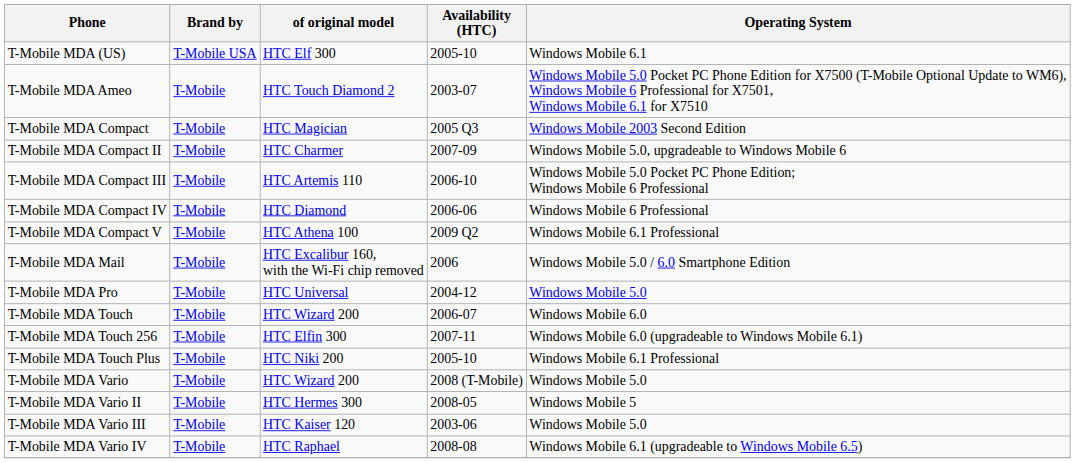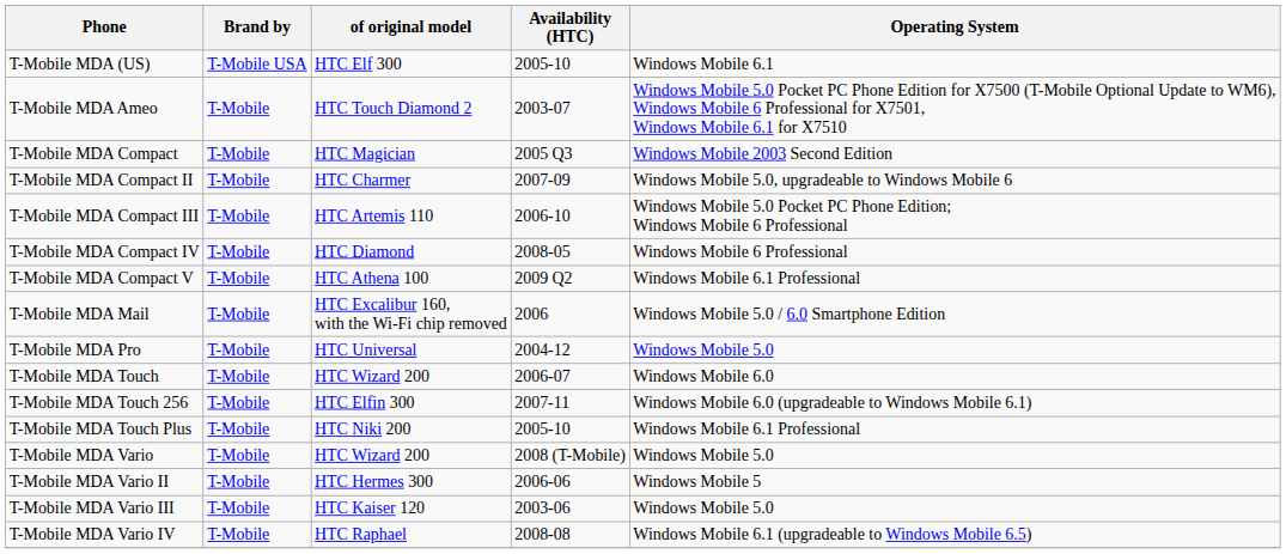 <table class="wikitable sortable">
 <tr>
 </tr>
 <tr>
 <th>Phone</th>
 <th>Brand by</th>
 <th>of original model</th>
 <th>Availability<br>(HTC)</th>
 <th>Operating System</th>
 </tr>
 <tr>
 <td>T-Mobile MDA (US)</td>
 <td nowrap><a href='#'>T-Mobile USA</a></td>
 <td><a href='#'>HTC Elf</a> 300</td>
 <td>2005-10</td>
 <td>Windows Mobile 6.1</td>
 </tr>
 <tr>
 <td>T-Mobile MDA Ameo</td>
 <td><a href='#'>T-Mobile</a></td>
 <td><a href='#'>HTC Touch Diamond 2</a></td>
 <td>2003-07</td>
 <td><a href='#'>Windows Mobile 5.0</a> Pocket PC Phone Edition for X7500 (T-Mobile Optional Update to WM6),<br><a href='#'>Windows Mobile 6</a> Professional for X7501,<br><a href='#'>Windows Mobile 6.1</a> for X7510</td>
 </tr>
 <tr>
 <td>T-Mobile MDA Compact</td>
 <td><a href='#'>T-Mobile</a></td>
 <td><a href='#'>HTC Magician</a></td>
 <td>2005 Q3</td>
 <td><a href='#'>Windows Mobile 2003</a> Second Edition</td>
 </tr>
 <tr>
 <td>T-Mobile MDA Compact II</td>
 <td><a href='#'>T-Mobile</a></td>
 <td><a href='#'>HTC Charmer</a></td>
 <td>2007-09</td>
 <td>Windows Mobile 5.0, upgradeable to Windows Mobile 6</td>
 </tr>
 <tr>
 <td>T-Mobile MDA Compact III</td>
 <td><a href='#'>T-Mobile</a></td>
 <td><a href='#'>HTC Artemis</a> 110</td>
 <td>2006-10</td>
 <td>Windows Mobile 5.0 Pocket PC Phone Edition;<br>Windows Mobile 6 Professional</td>
 </tr>
 <tr>
 <td nowrap>T-Mobile MDA Compact IV</td>
 <td><a href='#'>T-Mobile</a></td>
 <td><a href='#'>HTC Diamond</a></td>
-<td>2006-06</td>
+<td>2008-05</td>
 <td>Windows Mobile 6 Professional</td>
 </tr>
 <tr>
 <td>T-Mobile MDA Compact V</td>
 <td><a href='#'>T-Mobile</a></td>
 <td><a href='#'>HTC Athena</a> 100</td>
 <td>2009 Q2</td>
 <td>Windows Mobile 6.1 Professional</td>
 </tr>
 <tr>
 <td>T-Mobile MDA Mail</td>
 <td><a href='#'>T-Mobile</a></td>
 <td><a href='#'>HTC Excalibur</a> 160,<br>with the Wi-Fi chip removed</td>
 <td>2006</td>
 <td>Windows Mobile 5.0 / <a href='#'>6.0</a> Smartphone Edition</td>
 </tr>
 <tr>
 <td>T-Mobile MDA Pro</td>
 <td><a href='#'>T-Mobile</a></td>
 <td><a href='#'>HTC Universal</a></td>
 <td>2004-12</td>
 <td><a href='#'>Windows Mobile 5.0</a></td>
 </tr>
 <tr>
 <td>T-Mobile MDA Touch</td>
 <td><a href='#'>T-Mobile</a></td>
 <td><a href='#'>HTC Wizard</a> 200</td>
 <td>2006-07</td>
 <td>Windows Mobile 6.0</td>
 </tr>
 <tr>
 <td>T-Mobile MDA Touch 256</td>
 <td><a href='#'>T-Mobile</a></td>
 <td><a href='#'>HTC Elfin</a> 300</td>
 <td>2007-11</td>
 <td>Windows Mobile 6.0 (upgradeable to Windows Mobile 6.1)</td>
 </tr>
 <tr>
 <td>T-Mobile MDA Touch Plus</td>
 <td><a href='#'>T-Mobile</a></td>
 <td><a href='#'>HTC Niki</a> 200</td>
 <td>2005-10</td>
 <td>Windows Mobile 6.1 Professional</td>
 </tr>
 <tr>
 <td>T-Mobile MDA Vario</td>
 <td><a href='#'>T-Mobile</a></td>
 <td><a href='#'>HTC Wizard</a> 200</td>
 <td nowrap>2008 (T-Mobile)</td>
 <td>Windows Mobile 5.0</td>
 </tr>
 <tr>
 <td>T-Mobile MDA Vario II</td>
 <td><a href='#'>T-Mobile</a></td>
 <td><a href='#'>HTC Hermes</a> 300</td>
-<td>2008-05</td>
+<td>2006-06</td>
 <td>Windows Mobile 5</td>
 </tr>
 <tr>
 <td>T-Mobile MDA Vario III</td>
 <td><a href='#'>T-Mobile</a></td>
 <td><a href='#'>HTC Kaiser</a> 120</td>
 <td>2003-06</td>
 <td>Windows Mobile 5.0</td>
 </tr>
 <tr>
 <td>T-Mobile MDA Vario IV</td>
 <td><a href='#'>T-Mobile</a></td>
 <td><a href='#'>HTC Raphael</a></td>
 <td>2008-08</td>
 <td>Windows Mobile 6.1 (upgradeable to <a href='#'>Windows Mobile 6.5</a>)</td>
 </tr>
 <tr>
 </tr>
 </table>
